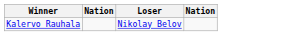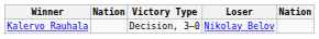 <table class="wikitable sortable" style="text-align:left;">
 <tr>
 <th>Winner</th>
 <th>Nation</th>
+<th>Victory Type</th>
 <th>Loser</th>
 <th>Nation</th>
 </tr>
 <tr>
 <td><a href='#'>Kalervo Rauhala</a></td>
 <td></td>
+<td>Decision, 3–0</td>
 <td><a href='#'>Nikolay Belov</a></td>
 <td></td>
 </tr>
 </table>
